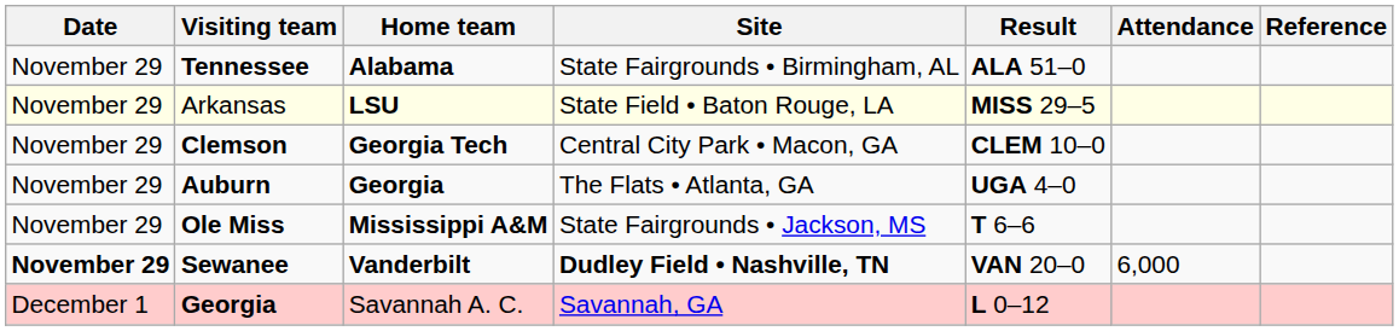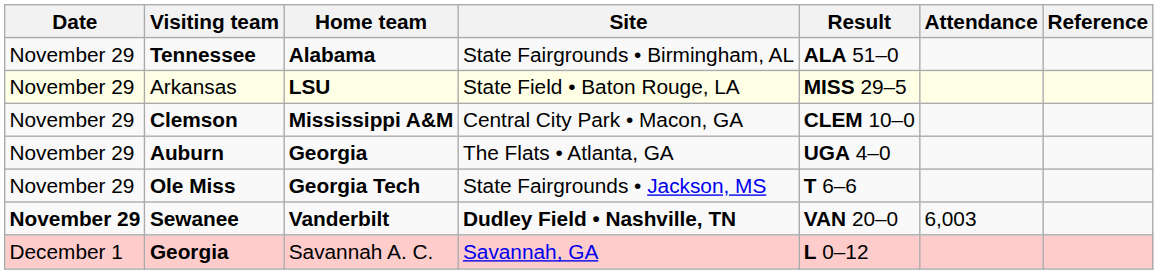 <table class="wikitable" style="font-size:95%;">
 <tr>
 <th>Date</th>
 <th>Visiting team</th>
 <th>Home team</th>
 <th>Site</th>
 <th>Result</th>
 <th>Attendance</th>
 <th class="unsortable">Reference</th>
 </tr>
 <tr bgcolor=>
 <td>November 29</td>
 <td><strong>Tennessee</strong></td>
 <td><strong>Alabama</strong></td>
 <td>State Fairgrounds • Birmingham, AL</td>
 <td><strong>ALA</strong> 51–0</td>
 <td></td>
 <td></td>
 </tr>
 <tr bgcolor=ffffe6>
 <td>November 29</td>
 <td>Arkansas</td>
 <td><strong>LSU</strong></td>
 <td>State Field • Baton Rouge, LA</td>
 <td><strong>MISS</strong> 29–5</td>
 <td></td>
 <td></td>
 </tr>
 <tr bgcolor=>
 <td>November 29</td>
 <td><strong>Clemson</strong></td>
-<td><strong>Georgia Tech</strong></td>
+<td><strong>Mississippi A&M</strong></td>
 <td>Central City Park • Macon, GA</td>
 <td><strong>CLEM</strong> 10–0</td>
 <td></td>
 <td></td>
 </tr>
 <tr bgcolor=>
 <td>November 29</td>
 <td><strong>Auburn</strong></td>
 <td><strong>Georgia</strong></td>
 <td>The Flats • Atlanta, GA</td>
 <td><strong>UGA</strong> 4–0</td>
 <td></td>
 <td></td>
 </tr>
 <tr bgcolor=>
 <td>November 29</td>
 <td><strong>Ole Miss</strong></td>
-<td><strong>Mississippi A&M</strong></td>
+<td><strong>Georgia Tech</strong></td>
 <td>State Fairgrounds • <a href='#'>Jackson, MS</a></td>
 <td><strong>T</strong> 6–6</td>
 <td></td>
 <td></td>
 </tr>
 <tr bgcolor=>
 <td><strong>November 29</strong></td>
 <td><strong>Sewanee</strong></td>
 <td><strong>Vanderbilt</strong></td>
 <td><strong>Dudley Field • Nashville, TN</strong></td>
 <td><strong>VAN</strong> 20–0</td>
-<td>6,000</td>
+<td>6,003</td>
 <td></td>
 </tr>
 <tr bgcolor=ffcccc>
 <td>December 1</td>
 <td><strong>Georgia</strong></td>
 <td>Savannah A. C.</td>
 <td><a href='#'>Savannah, GA</a></td>
 <td><strong>L</strong> 0–12</td>
 <td></td>
 <td></td>
 </tr>
 </table>
